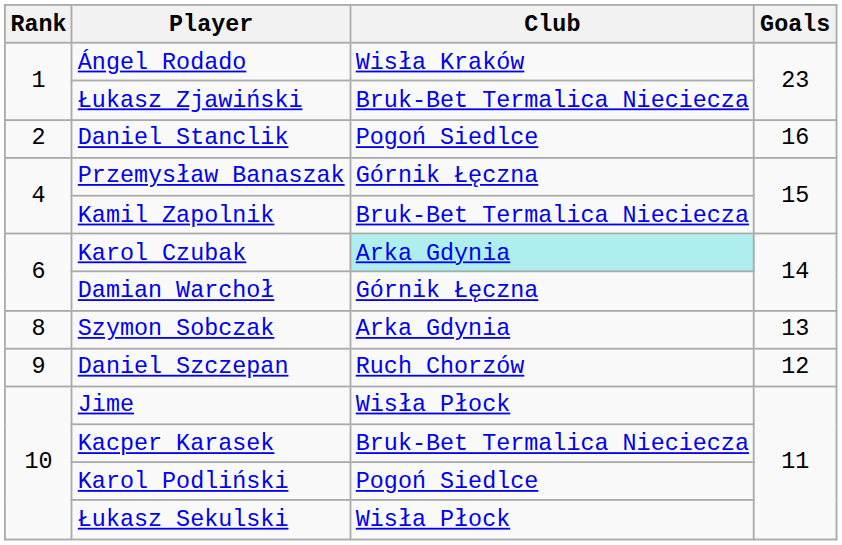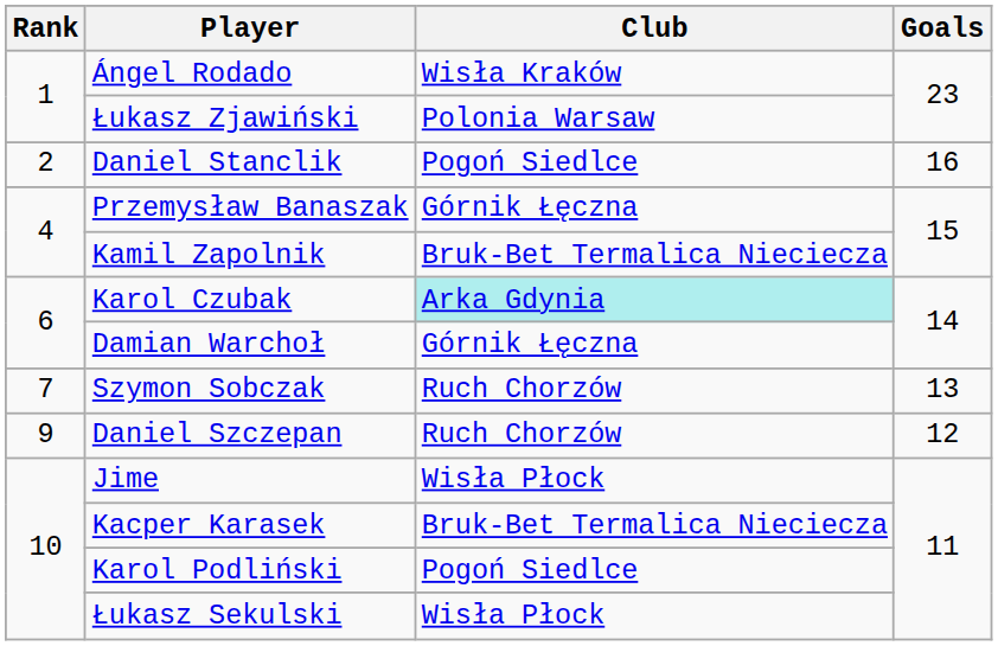 <table class="wikitable" style="text-align:center">
 <tr>
 <th>Rank</th>
 <th>Player</th>
 <th>Club</th>
 <th>Goals</th>
 </tr>
 <tr>
 <td rowspan="2">1</td>
 <td style="text-align:left"> <a href='#'>Ángel Rodado</a></td>
 <td style="text-align:left"><a href='#'>Wisła Kraków</a></td>
 <td rowspan="2">23</td>
 </tr>
 <tr>
 <td style="text-align:left"> <a href='#'>Łukasz Zjawiński</a></td>
-<td style="text-align:left"><a href='#'>Bruk-Bet Termalica Nieciecza</a></td>
+<td style="text-align:left"><a href='#'>Polonia Warsaw</a></td>
 </tr>
 <tr>
 <td rowspan="1">2</td>
 <td style="text-align:left"> <a href='#'>Daniel Stanclik</a></td>
 <td style="text-align:left"><a href='#'>Pogoń Siedlce</a></td>
 <td rowspan="1">16</td>
 </tr>
 <tr>
 <td rowspan="2">4</td>
 <td style="text-align:left"> <a href='#'>Przemysław Banaszak</a></td>
 <td style="text-align:left"><a href='#'>Górnik Łęczna</a></td>
 <td rowspan="2">15</td>
 </tr>
 <tr>
 <td style="text-align:left"> <a href='#'>Kamil Zapolnik</a></td>
 <td style="text-align:left"><a href='#'>Bruk-Bet Termalica Nieciecza</a></td>
 </tr>
 <tr>
 <td rowspan="2">6</td>
 <td style="text-align:left"> <a href='#'>Karol Czubak</a></td>
 <td style="background: paleturquoise; text-align:left"><a href='#'>Arka Gdynia</a></td>
 <td rowspan="2">14</td>
 </tr>
 <tr>
 <td style="text-align:left"> <a href='#'>Damian Warchoł</a></td>
 <td style="text-align:left"><a href='#'>Górnik Łęczna</a></td>
 </tr>
 <tr>
-<td rowspan="1">8</td>
+<td rowspan="1">7</td>
 <td style="text-align:left"> <a href='#'>Szymon Sobczak</a></td>
-<td style="text-align:left"><a href='#'>Arka Gdynia</a></td>
+<td style="text-align:left"><a href='#'>Ruch Chorzów</a></td>
 <td rowspan="1">13</td>
 </tr>
 <tr>
 <td rowspan="1">9</td>
 <td style="text-align:left"> <a href='#'>Daniel Szczepan</a></td>
 <td style="text-align:left"><a href='#'>Ruch Chorzów</a></td>
 <td rowspan="1">12</td>
 </tr>
 <tr>
 <td rowspan="4">10</td>
 <td style="text-align:left"> <a href='#'>Jime</a></td>
 <td style="text-align:left"><a href='#'>Wisła Płock</a></td>
 <td rowspan="4">11</td>
 </tr>
 <tr>
 <td style="text-align:left"> <a href='#'>Kacper Karasek</a></td>
 <td style="text-align:left"><a href='#'>Bruk-Bet Termalica Nieciecza</a></td>
 </tr>
 <tr>
 <td style="text-align:left"> <a href='#'>Karol Podliński</a></td>
 <td style="text-align:left"><a href='#'>Pogoń Siedlce</a></td>
 </tr>
 <tr>
 <td style="text-align:left"> <a href='#'>Łukasz Sekulski</a></td>
 <td style="text-align:left"><a href='#'>Wisła Płock</a></td>
 </tr>
 </table>
